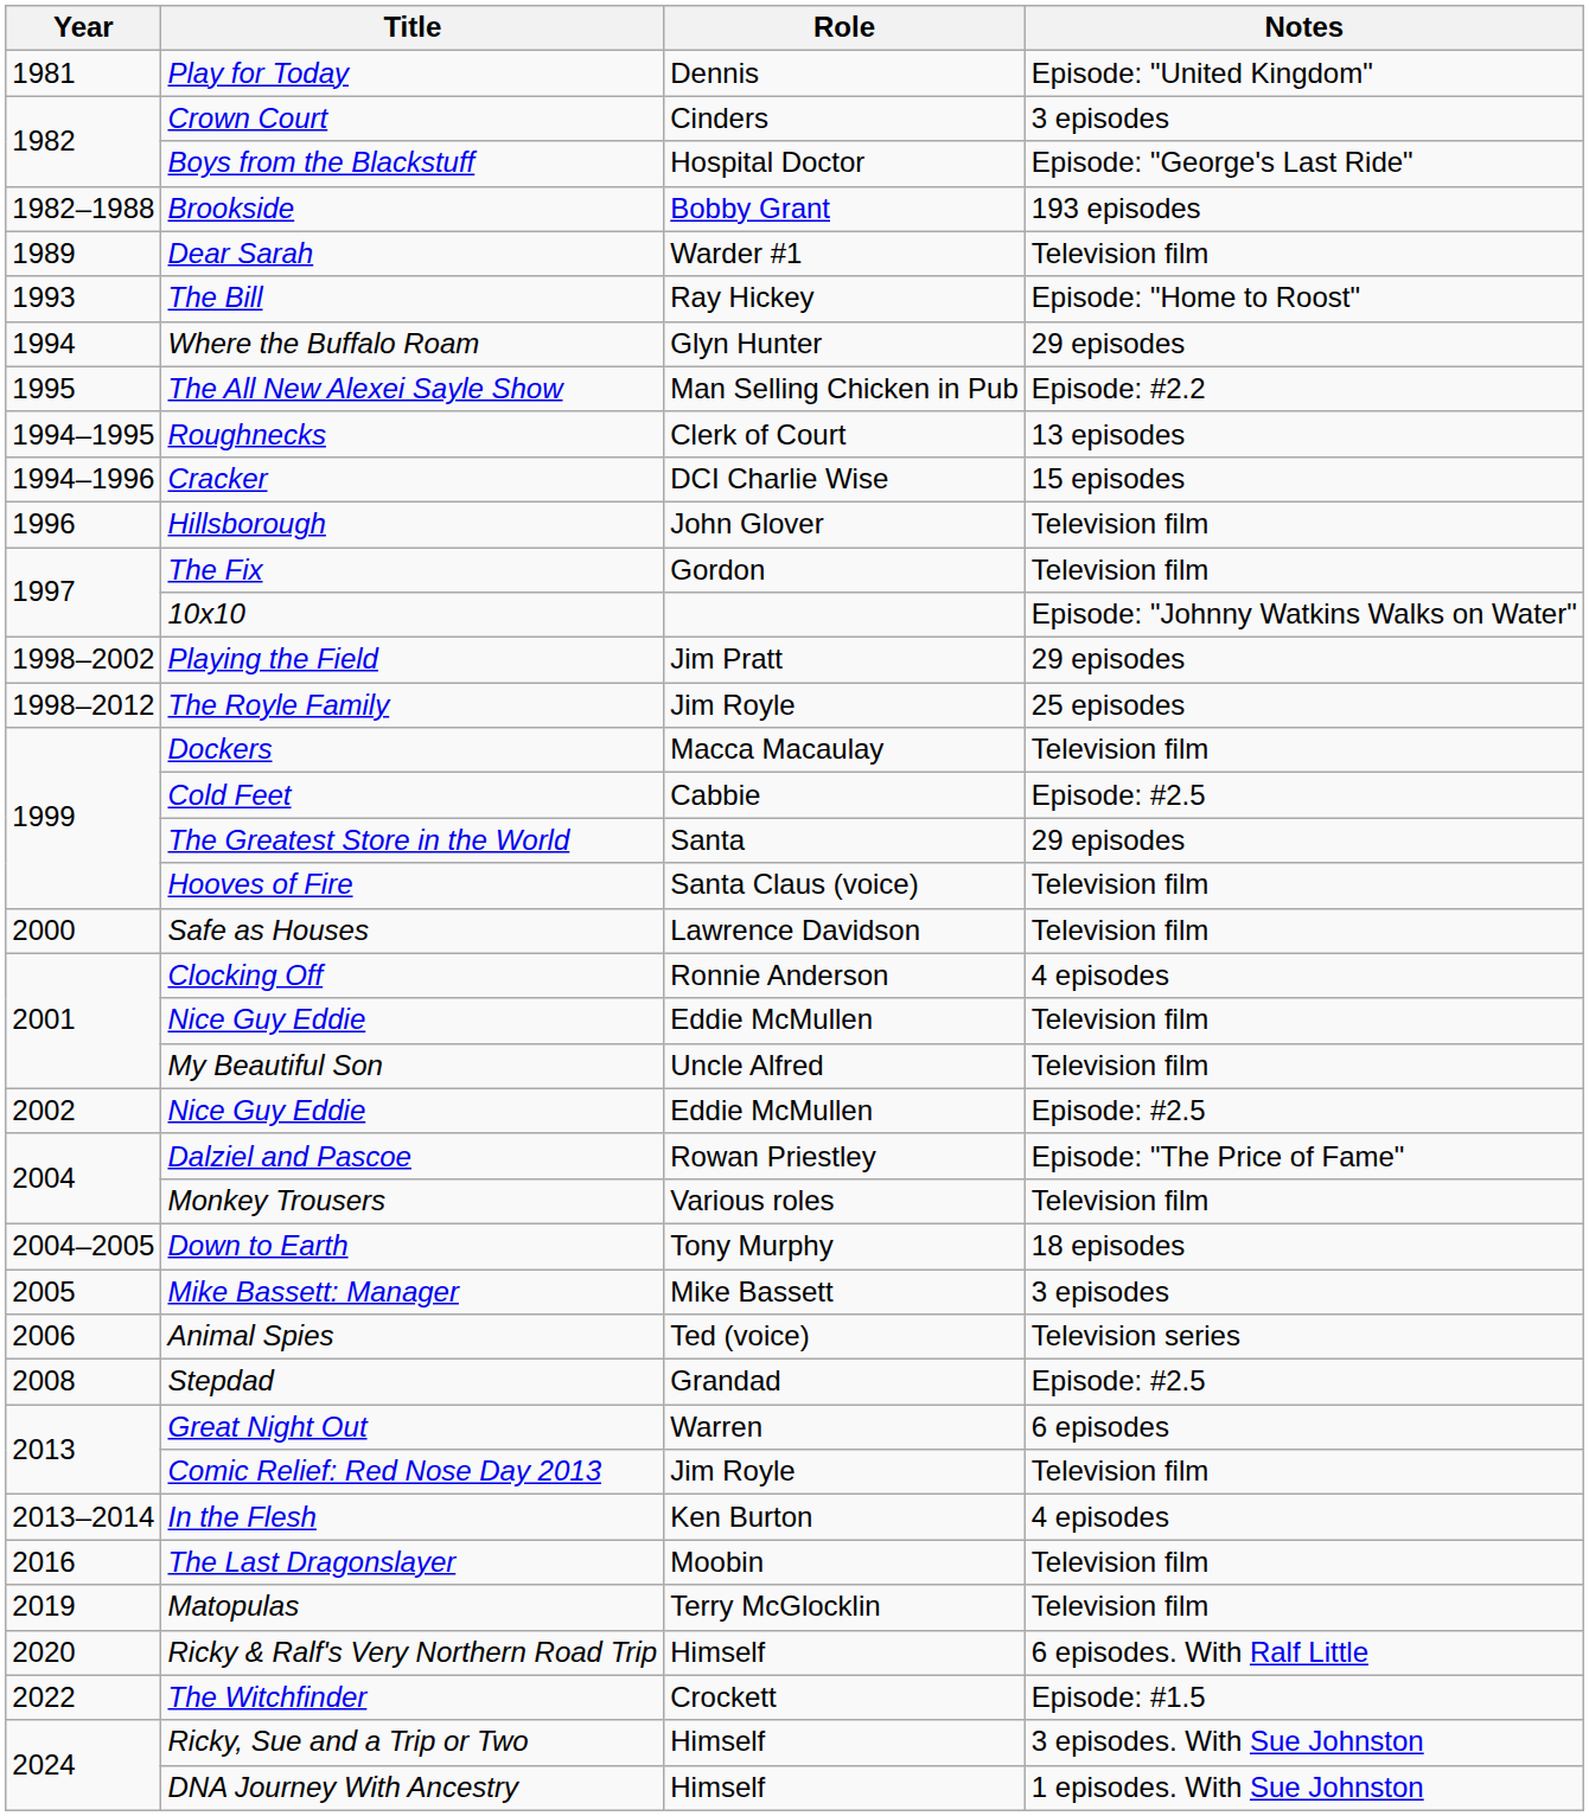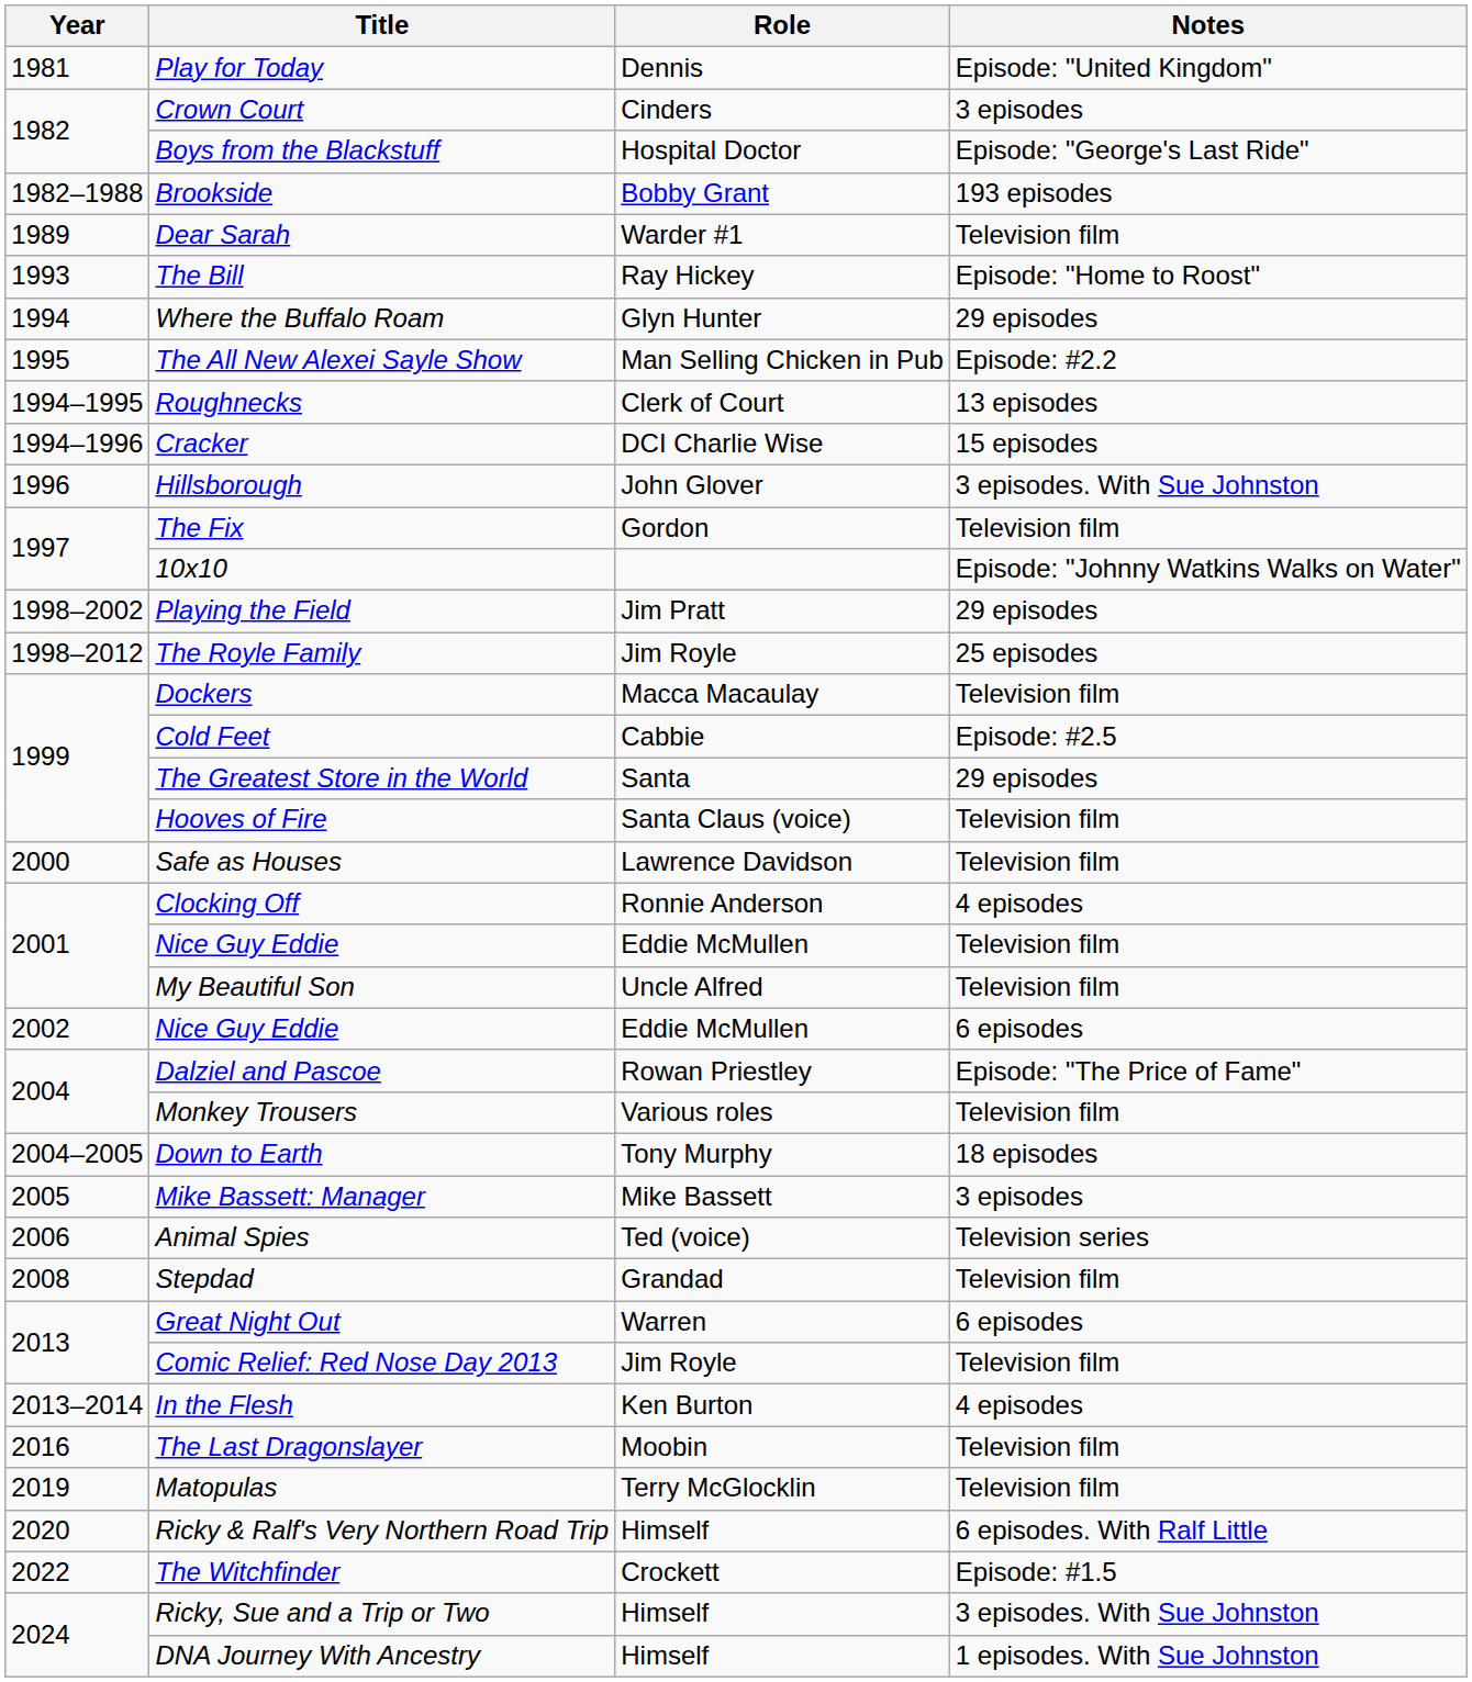 <table class="wikitable sortable">
 <tr>
 <th>Year</th>
 <th>Title</th>
 <th>Role</th>
 <th class="unsortable">Notes</th>
 </tr>
 <tr>
 <td>1981</td>
 <td><em><a href='#'>Play for Today</a></em></td>
 <td>Dennis</td>
 <td>Episode: "United Kingdom"</td>
 </tr>
 <tr>
 <td rowspan="2">1982</td>
 <td><a href='#'><em>Crown Court</em></a></td>
 <td>Cinders</td>
 <td>3 episodes</td>
 </tr>
 <tr>
 <td><em><a href='#'>Boys from the Blackstuff</a></em></td>
 <td>Hospital Doctor</td>
 <td>Episode: "George's Last Ride"</td>
 </tr>
 <tr>
 <td>1982–1988</td>
 <td><a href='#'><em>Brookside</em></a></td>
 <td><a href='#'>Bobby Grant</a></td>
 <td>193 episodes</td>
 </tr>
 <tr>
 <td>1989</td>
 <td><em><a href='#'>Dear Sarah</a></em></td>
 <td>Warder #1</td>
 <td>Television film</td>
 </tr>
 <tr>
 <td>1993</td>
 <td><em><a href='#'>The Bill</a></em></td>
 <td>Ray Hickey</td>
 <td>Episode: "Home to Roost"</td>
 </tr>
 <tr>
 <td>1994</td>
 <td><em>Where the Buffalo Roam</em></td>
 <td>Glyn Hunter</td>
 <td>29 episodes</td>
 </tr>
 <tr>
 <td>1995</td>
 <td><em><a href='#'>The All New Alexei Sayle Show</a></em></td>
 <td>Man Selling Chicken in Pub</td>
 <td>Episode: #2.2</td>
 </tr>
 <tr>
 <td>1994–1995</td>
 <td><a href='#'><em>Roughnecks</em></a></td>
 <td>Clerk of Court</td>
 <td>13 episodes</td>
 </tr>
 <tr>
 <td>1994–1996</td>
 <td><a href='#'><em>Cracker</em></a></td>
 <td>DCI Charlie Wise</td>
 <td>15 episodes</td>
 </tr>
 <tr>
 <td>1996</td>
 <td><a href='#'><em>Hillsborough</em></a></td>
 <td>John Glover</td>
-<td>Television film</td>
+<td>3 episodes. With <a href='#'>Sue Johnston</a></td>
 </tr>
 <tr>
 <td rowspan="2">1997</td>
 <td><a href='#'><em>The Fix</em></a></td>
 <td>Gordon</td>
 <td>Television film</td>
 </tr>
 <tr>
 <td><em>10x10</em></td>
 <td></td>
 <td>Episode: "Johnny Watkins Walks on Water"</td>
 </tr>
 <tr>
 <td>1998–2002</td>
 <td><em><a href='#'>Playing the Field</a></em></td>
 <td>Jim Pratt</td>
 <td>29 episodes</td>
 </tr>
 <tr>
 <td>1998–2012</td>
 <td><em><a href='#'>The Royle Family</a></em></td>
 <td>Jim Royle</td>
 <td>25 episodes</td>
 </tr>
 <tr>
 <td rowspan="4">1999</td>
 <td><a href='#'><em>Dockers</em></a></td>
 <td>Macca Macaulay</td>
 <td>Television film</td>
 </tr>
 <tr>
 <td><em><a href='#'>Cold Feet</a></em></td>
 <td>Cabbie</td>
 <td>Episode: #2.5</td>
 </tr>
 <tr>
 <td><em><a href='#'>The Greatest Store in the World</a></em></td>
 <td>Santa</td>
 <td>29 episodes</td>
 </tr>
 <tr>
 <td><em><a href='#'>Hooves of Fire</a></em></td>
 <td>Santa Claus (voice)</td>
 <td>Television film</td>
 </tr>
 <tr>
 <td>2000</td>
 <td><em>Safe as Houses</em></td>
 <td>Lawrence Davidson</td>
 <td>Television film</td>
 </tr>
 <tr>
 <td rowspan="3">2001</td>
 <td><em><a href='#'>Clocking Off</a></em></td>
 <td>Ronnie Anderson</td>
 <td>4 episodes</td>
 </tr>
 <tr>
 <td><a href='#'><em>Nice Guy Eddie</em></a></td>
 <td>Eddie McMullen</td>
 <td>Television film</td>
 </tr>
 <tr>
 <td><em>My Beautiful Son</em></td>
 <td>Uncle Alfred</td>
 <td>Television film</td>
 </tr>
 <tr>
 <td>2002</td>
 <td><em><a href='#'>Nice Guy Eddie</a></em></td>
 <td>Eddie McMullen</td>
-<td>Episode: #2.5</td>
+<td>6 episodes</td>
 </tr>
 <tr>
 <td rowspan="2">2004</td>
 <td><a href='#'><em>Dalziel and Pascoe</em></a></td>
 <td>Rowan Priestley</td>
 <td>Episode: "The Price of Fame"</td>
 </tr>
 <tr>
 <td><em>Monkey Trousers</em></td>
 <td>Various roles</td>
 <td>Television film</td>
 </tr>
 <tr>
 <td>2004–2005</td>
 <td><a href='#'><em>Down to Earth</em></a></td>
 <td>Tony Murphy</td>
 <td>18 episodes</td>
 </tr>
 <tr>
 <td>2005</td>
 <td><em><a href='#'>Mike Bassett: Manager</a></em></td>
 <td>Mike Bassett</td>
 <td>3 episodes</td>
 </tr>
 <tr>
 <td>2006</td>
 <td><em>Animal Spies</em></td>
 <td>Ted (voice)</td>
 <td>Television series</td>
 </tr>
 <tr>
 <td>2008</td>
 <td><em>Stepdad</em></td>
 <td>Grandad</td>
-<td>Episode: #2.5</td>
+<td>Television film</td>
 </tr>
 <tr>
 <td rowspan="2">2013</td>
 <td><em><a href='#'>Great Night Out</a></em></td>
 <td>Warren</td>
 <td>6 episodes</td>
 </tr>
 <tr>
 <td><a href='#'><em>Comic Relief: Red Nose Day 2013</em></a></td>
 <td>Jim Royle</td>
 <td>Television film</td>
 </tr>
 <tr>
 <td>2013–2014</td>
 <td><a href='#'><em>In the Flesh</em></a></td>
 <td>Ken Burton</td>
 <td>4 episodes</td>
 </tr>
 <tr>
 <td>2016</td>
 <td><a href='#'><em>The Last Dragonslayer</em></a></td>
 <td>Moobin</td>
 <td>Television film</td>
 </tr>
 <tr>
 <td>2019</td>
 <td><em>Matopulas</em></td>
 <td>Terry McGlocklin</td>
 <td>Television film</td>
 </tr>
 <tr>
 <td>2020</td>
 <td><em>Ricky & Ralf's Very Northern Road Trip</em></td>
 <td>Himself</td>
 <td>6 episodes. With <a href='#'>Ralf Little</a></td>
 </tr>
 <tr>
 <td>2022</td>
 <td><a href='#'><em>The Witchfinder</em></a></td>
 <td>Crockett</td>
 <td>Episode: #1.5</td>
 </tr>
 <tr>
 <td rowspan="2">2024</td>
 <td><em>Ricky, Sue and a Trip or Two</em></td>
 <td>Himself</td>
 <td>3 episodes. With <a href='#'>Sue Johnston</a></td>
 </tr>
 <tr>
 <td><em>DNA Journey With Ancestry</em></td>
 <td>Himself</td>
 <td>1 episodes. With <a href='#'>Sue Johnston</a></td>
 </tr>
 </table>
